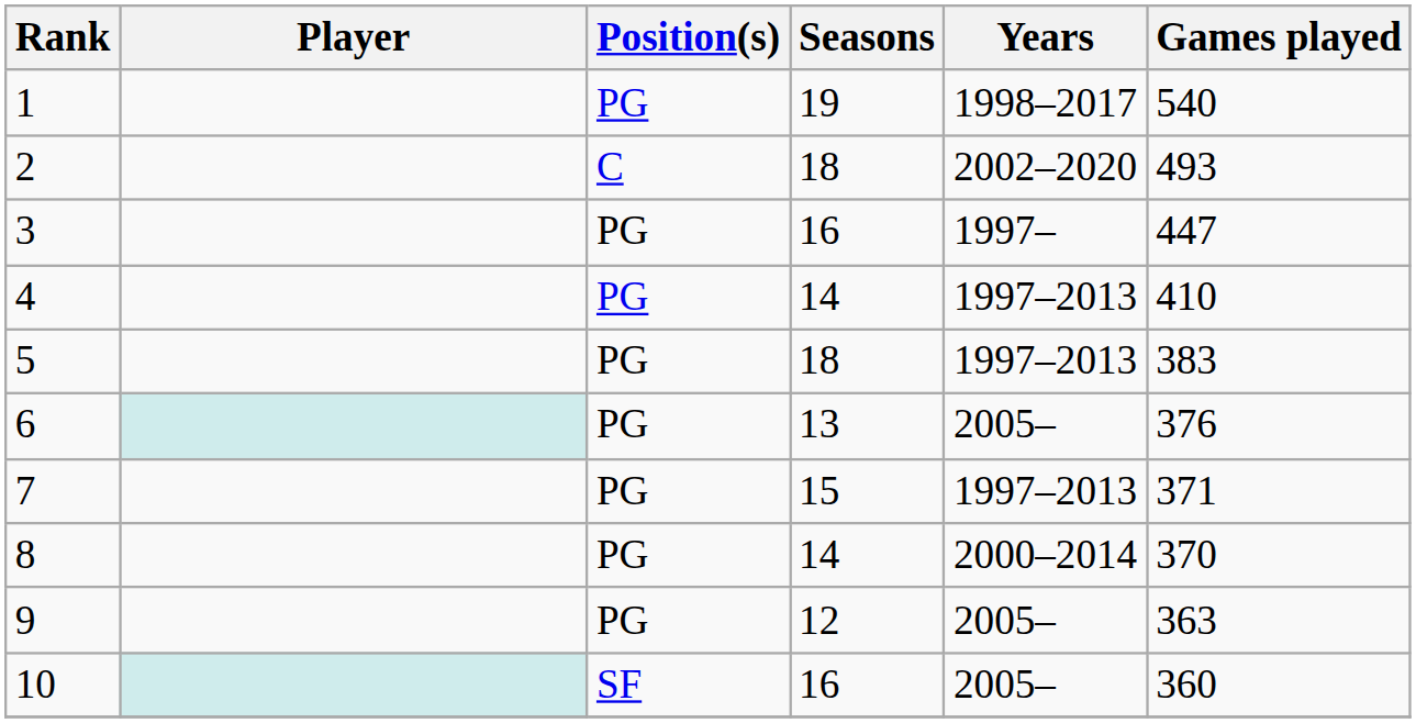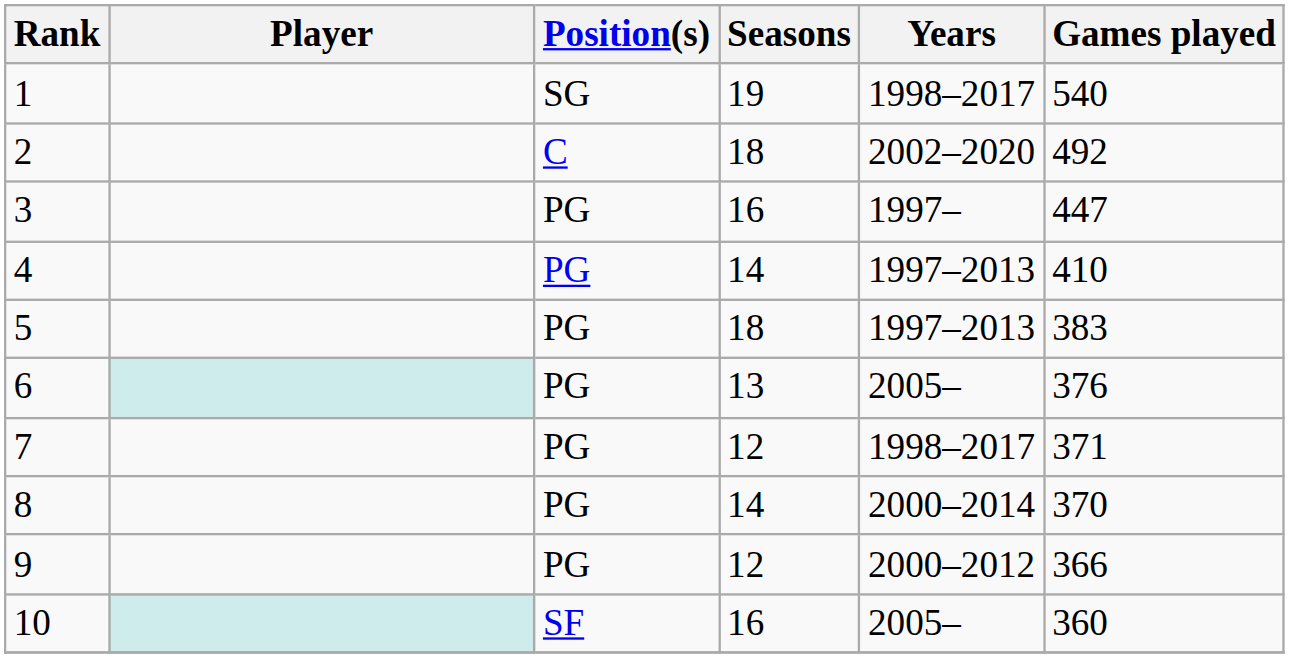 <table class="wikitable sortable">
 <tr>
 <th>Rank</th>
 <th style="width: 11em">Player</th>
 <th><a href='#'>Position</a>(s)</th>
 <th>Seasons</th>
 <th>Years</th>
 <th>Games played</th>
 </tr>
 <tr>
 <td>1</td>
 <td></td>
-<td><a href='#'>PG</a></td>
+<td>SG</td>
 <td>19</td>
 <td>1998–2017</td>
 <td>540</td>
 </tr>
 <tr>
 <td>2</td>
 <td></td>
 <td><a href='#'>C</a></td>
 <td>18</td>
 <td>2002–2020</td>
-<td>493</td>
+<td>492</td>
 </tr>
 <tr>
 <td>3</td>
 <td></td>
 <td>PG</td>
 <td>16</td>
 <td>1997–</td>
 <td>447</td>
 </tr>
 <tr>
 <td>4</td>
 <td></td>
 <td><a href='#'>PG</a></td>
 <td>14</td>
 <td>1997–2013</td>
 <td>410</td>
 </tr>
 <tr>
 <td>5</td>
 <td></td>
 <td>PG</td>
 <td>18</td>
 <td>1997–2013</td>
 <td>383</td>
 </tr>
 <tr>
 <td>6</td>
 <td bgcolor="#CFECEC"></td>
 <td>PG</td>
 <td>13</td>
 <td>2005–</td>
 <td>376</td>
 </tr>
 <tr>
 <td>7</td>
 <td></td>
 <td>PG</td>
-<td>15</td>
-<td>1997–2013</td>
+<td>12</td>
+<td>1998–2017</td>
 <td>371</td>
 </tr>
 <tr>
 <td>8</td>
 <td></td>
 <td>PG</td>
 <td>14</td>
 <td>2000–2014</td>
 <td>370</td>
 </tr>
 <tr>
 <td>9</td>
 <td></td>
 <td>PG</td>
 <td>12</td>
-<td>2005–</td>
-<td>363</td>
+<td>2000–2012</td>
+<td>366</td>
 </tr>
 <tr>
 <td>10</td>
 <td bgcolor="#CFECEC"></td>
 <td><a href='#'>SF</a></td>
 <td>16</td>
 <td>2005–</td>
 <td>360</td>
 </tr>
 <tr>
 </tr>
 </table>
